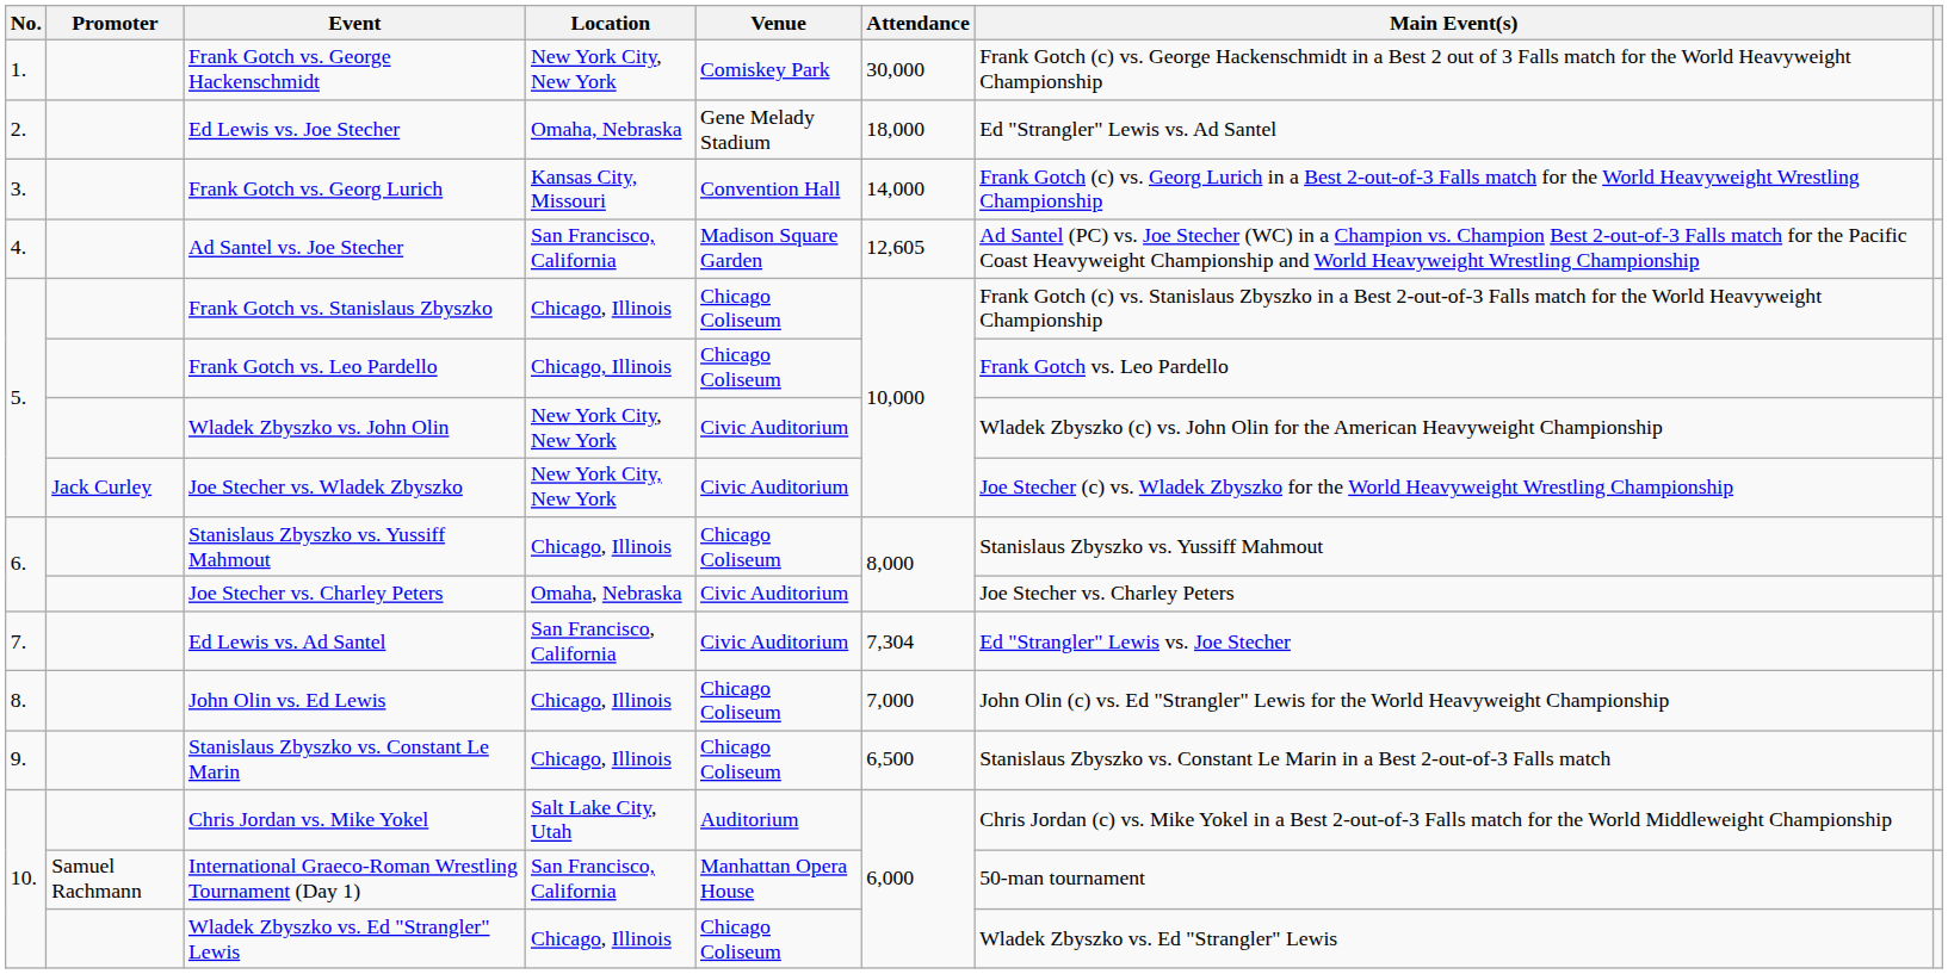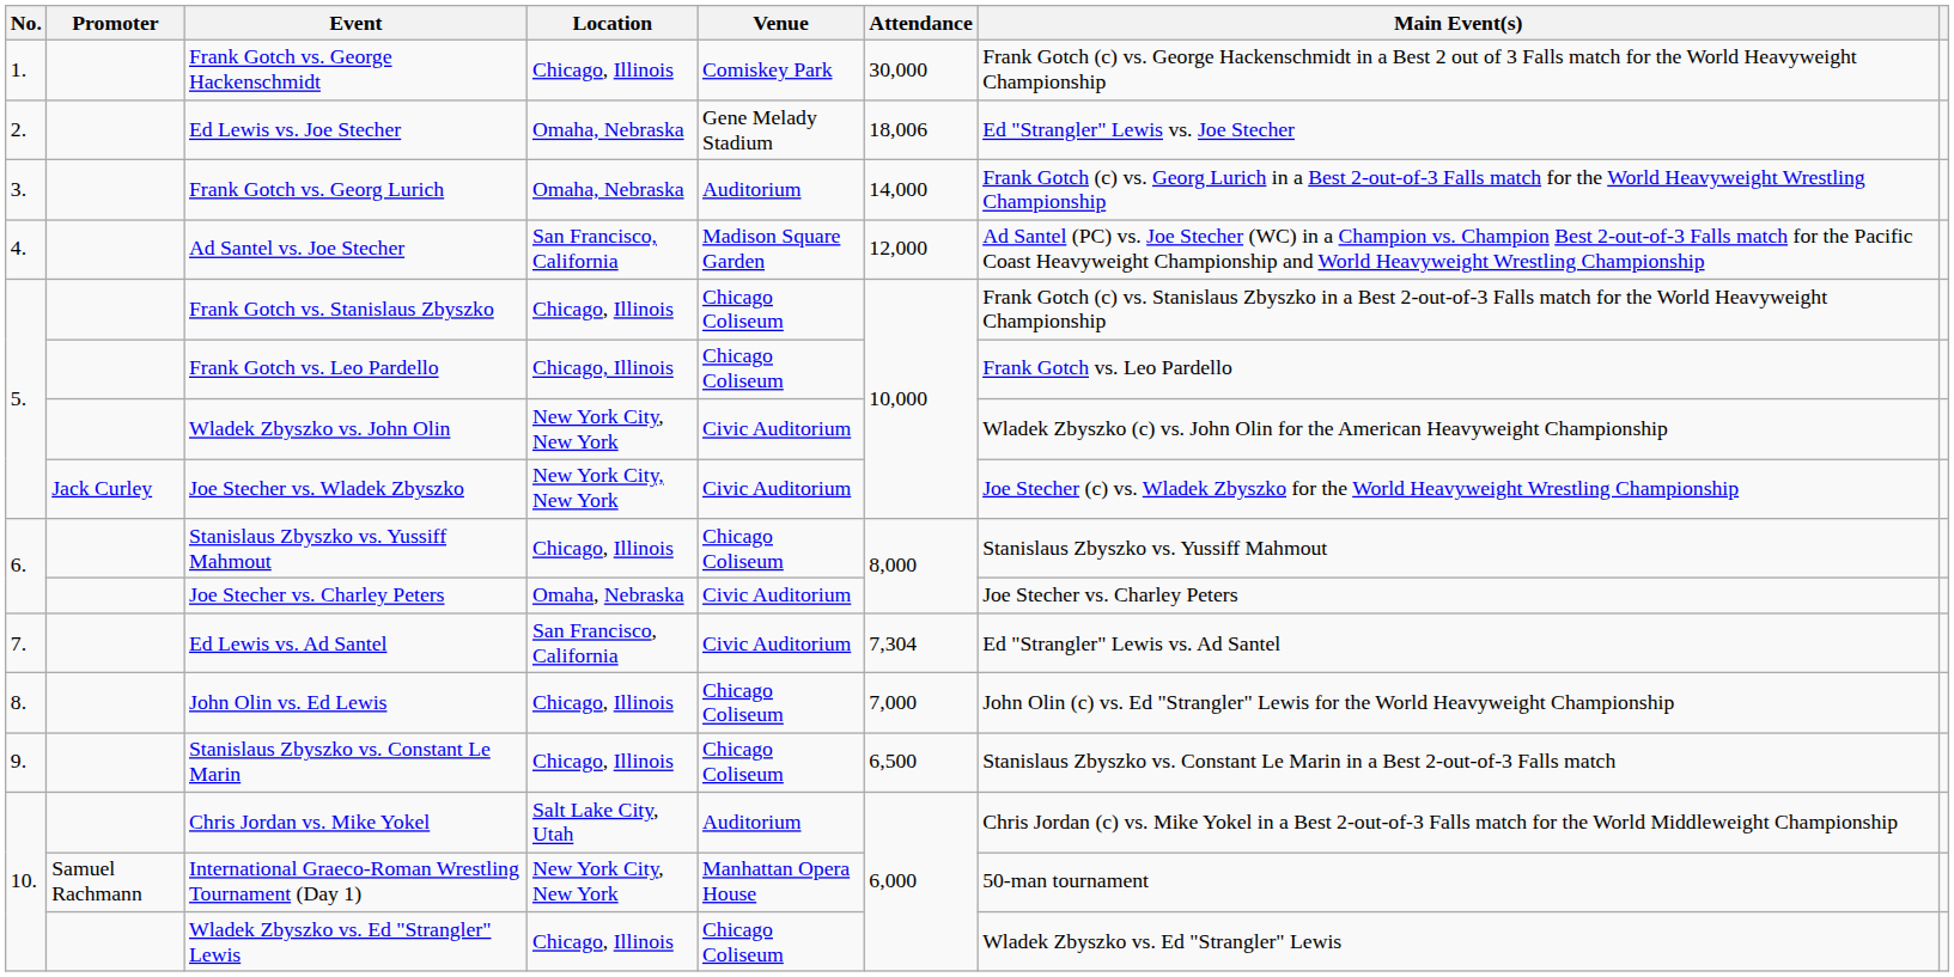 <table class="wikitable sortable" style="font-size:85%;">
 <tr>
 <th>No.</th>
 <th>Promoter</th>
 <th>Event</th>
 <th>Location</th>
 <th>Venue</th>
 <th>Attendance</th>
 <th class=unsortable>Main Event(s)</th>
 <th class=unsortable></th>
 </tr>
 <tr>
 <td>1.</td>
 <td></td>
 <td><a href='#'>Frank Gotch vs. George Hackenschmidt</a> <br> </td>
-<td><a href='#'>New York City</a>, <a href='#'>New York</a></td>
+<td><a href='#'>Chicago</a>, <a href='#'>Illinois</a></td>
 <td><a href='#'>Comiskey Park</a></td>
 <td>30,000</td>
 <td>Frank Gotch (c) vs. George Hackenschmidt in a Best 2 out of 3 Falls match for the World Heavyweight Championship</td>
 <td></td>
 </tr>
 <tr>
 <td>2.</td>
 <td></td>
 <td><a href='#'>Ed Lewis vs. Joe Stecher</a> <br> </td>
 <td><a href='#'>Omaha, Nebraska</a></td>
 <td>Gene Melady Stadium</td>
-<td>18,000</td>
-<td>Ed "Strangler" Lewis vs. Ad Santel</td>
+<td>18,006</td>
+<td><a href='#'>Ed "Strangler" Lewis</a> vs. <a href='#'>Joe Stecher</a></td>
 <td></td>
 </tr>
 <tr>
 <td>3.</td>
 <td></td>
 <td><a href='#'>Frank Gotch vs. Georg Lurich</a> <br> </td>
-<td><a href='#'>Kansas City, Missouri</a></td>
-<td><a href='#'>Convention Hall</a></td>
+<td><a href='#'>Omaha, Nebraska</a></td>
+<td><a href='#'>Auditorium</a></td>
 <td>14,000</td>
 <td><a href='#'>Frank Gotch</a> (c) vs. <a href='#'>Georg Lurich</a> in a <a href='#'>Best 2-out-of-3 Falls match</a> for the <a href='#'>World Heavyweight Wrestling Championship</a></td>
 <td></td>
 </tr>
 <tr>
 <td>4.</td>
 <td></td>
 <td><a href='#'>Ad Santel vs. Joe Stecher</a> <br> </td>
 <td><a href='#'>San Francisco, California</a></td>
 <td><a href='#'>Madison Square Garden</a></td>
-<td>12,605</td>
+<td>12,000</td>
 <td><a href='#'>Ad Santel</a> (PC) vs. <a href='#'>Joe Stecher</a> (WC) in a <a href='#'>Champion vs. Champion</a> <a href='#'>Best 2-out-of-3 Falls match</a> for the Pacific Coast Heavyweight Championship and <a href='#'>World Heavyweight Wrestling Championship</a></td>
 <td></td>
 </tr>
 <tr>
 <td rowspan=4>5.</td>
 <td></td>
 <td><a href='#'>Frank Gotch vs. Stanislaus Zbyszko</a> <br> </td>
 <td><a href='#'>Chicago</a>, <a href='#'>Illinois</a></td>
 <td><a href='#'>Chicago Coliseum</a></td>
 <td rowspan=4>10,000</td>
 <td>Frank Gotch (c) vs. Stanislaus Zbyszko in a Best 2-out-of-3 Falls match for the World Heavyweight Championship</td>
 <td></td>
 </tr>
 <tr>
 <td></td>
 <td><a href='#'>Frank Gotch vs. Leo Pardello</a> <br> </td>
 <td><a href='#'>Chicago, Illinois</a></td>
 <td><a href='#'>Chicago Coliseum</a></td>
 <td><a href='#'>Frank Gotch</a> vs. Leo Pardello</td>
 <td></td>
 </tr>
 <tr>
 <td></td>
 <td><a href='#'>Wladek Zbyszko vs. John Olin</a> <br> </td>
 <td><a href='#'>New York City</a>, <a href='#'>New York</a></td>
 <td><a href='#'>Civic Auditorium</a></td>
 <td>Wladek Zbyszko (c) vs. John Olin for the American Heavyweight Championship</td>
 <td></td>
 </tr>
 <tr>
 <td><a href='#'>Jack Curley</a></td>
 <td><a href='#'>Joe Stecher vs. Wladek Zbyszko</a> <br> </td>
 <td><a href='#'>New York City, New York</a></td>
 <td><a href='#'>Civic Auditorium</a></td>
 <td><a href='#'>Joe Stecher</a> (c) vs. <a href='#'>Wladek Zbyszko</a> for the <a href='#'>World Heavyweight Wrestling Championship</a></td>
 <td></td>
 </tr>
 <tr>
 <td rowspan=2>6.</td>
 <td></td>
 <td><a href='#'>Stanislaus Zbyszko vs. Yussiff Mahmout</a> <br> </td>
 <td><a href='#'>Chicago</a>, <a href='#'>Illinois</a></td>
 <td><a href='#'>Chicago Coliseum</a></td>
 <td rowspan=2>8,000</td>
 <td>Stanislaus Zbyszko vs. Yussiff Mahmout</td>
 <td></td>
 </tr>
 <tr>
 <td></td>
 <td><a href='#'>Joe Stecher vs. Charley Peters</a> <br> </td>
 <td><a href='#'>Omaha</a>, <a href='#'>Nebraska</a></td>
 <td><a href='#'>Civic Auditorium</a></td>
 <td>Joe Stecher vs. Charley Peters</td>
 <td></td>
 </tr>
 <tr>
 <td>7.</td>
 <td></td>
 <td><a href='#'>Ed Lewis vs. Ad Santel</a> <br> </td>
 <td><a href='#'>San Francisco</a>, <a href='#'>California</a></td>
 <td><a href='#'>Civic Auditorium</a></td>
 <td>7,304</td>
-<td><a href='#'>Ed "Strangler" Lewis</a> vs. <a href='#'>Joe Stecher</a></td>
+<td>Ed "Strangler" Lewis vs. Ad Santel</td>
 <td></td>
 </tr>
 <tr>
 <td>8.</td>
 <td></td>
 <td><a href='#'>John Olin vs. Ed Lewis</a> <br> </td>
 <td><a href='#'>Chicago</a>, <a href='#'>Illinois</a></td>
 <td><a href='#'>Chicago Coliseum</a></td>
 <td>7,000</td>
 <td>John Olin (c) vs. Ed "Strangler" Lewis for the World Heavyweight Championship</td>
 <td></td>
 </tr>
 <tr>
 <td>9.</td>
 <td></td>
 <td><a href='#'>Stanislaus Zbyszko vs. Constant Le Marin</a> <br> </td>
 <td><a href='#'>Chicago</a>, <a href='#'>Illinois</a></td>
 <td><a href='#'>Chicago Coliseum</a></td>
 <td>6,500</td>
 <td>Stanislaus Zbyszko vs. Constant Le Marin in a Best 2-out-of-3 Falls match</td>
 <td></td>
 </tr>
 <tr>
 <td rowspan=3>10.</td>
 <td></td>
 <td><a href='#'>Chris Jordan vs. Mike Yokel</a> <br> </td>
 <td><a href='#'>Salt Lake City</a>, <a href='#'>Utah</a></td>
 <td><a href='#'>Auditorium</a></td>
 <td rowspan=3>6,000</td>
 <td>Chris Jordan (c) vs. Mike Yokel in a Best 2-out-of-3 Falls match for the World Middleweight Championship</td>
 <td></td>
 </tr>
 <tr>
 <td>Samuel Rachmann</td>
 <td><a href='#'>International Graeco-Roman Wrestling Tournament</a> (Day 1) <br> </td>
-<td><a href='#'>San Francisco, California</a></td>
+<td><a href='#'>New York City</a>, <a href='#'>New York</a></td>
 <td><a href='#'>Manhattan Opera House</a></td>
 <td>50-man tournament</td>
 <td></td>
 </tr>
 <tr>
 <td></td>
 <td><a href='#'>Wladek Zbyszko vs. Ed "Strangler" Lewis</a> <br> </td>
 <td><a href='#'>Chicago</a>, <a href='#'>Illinois</a></td>
 <td><a href='#'>Chicago Coliseum</a></td>
 <td>Wladek Zbyszko vs. Ed "Strangler" Lewis</td>
 <td></td>
 </tr>
 </table>
